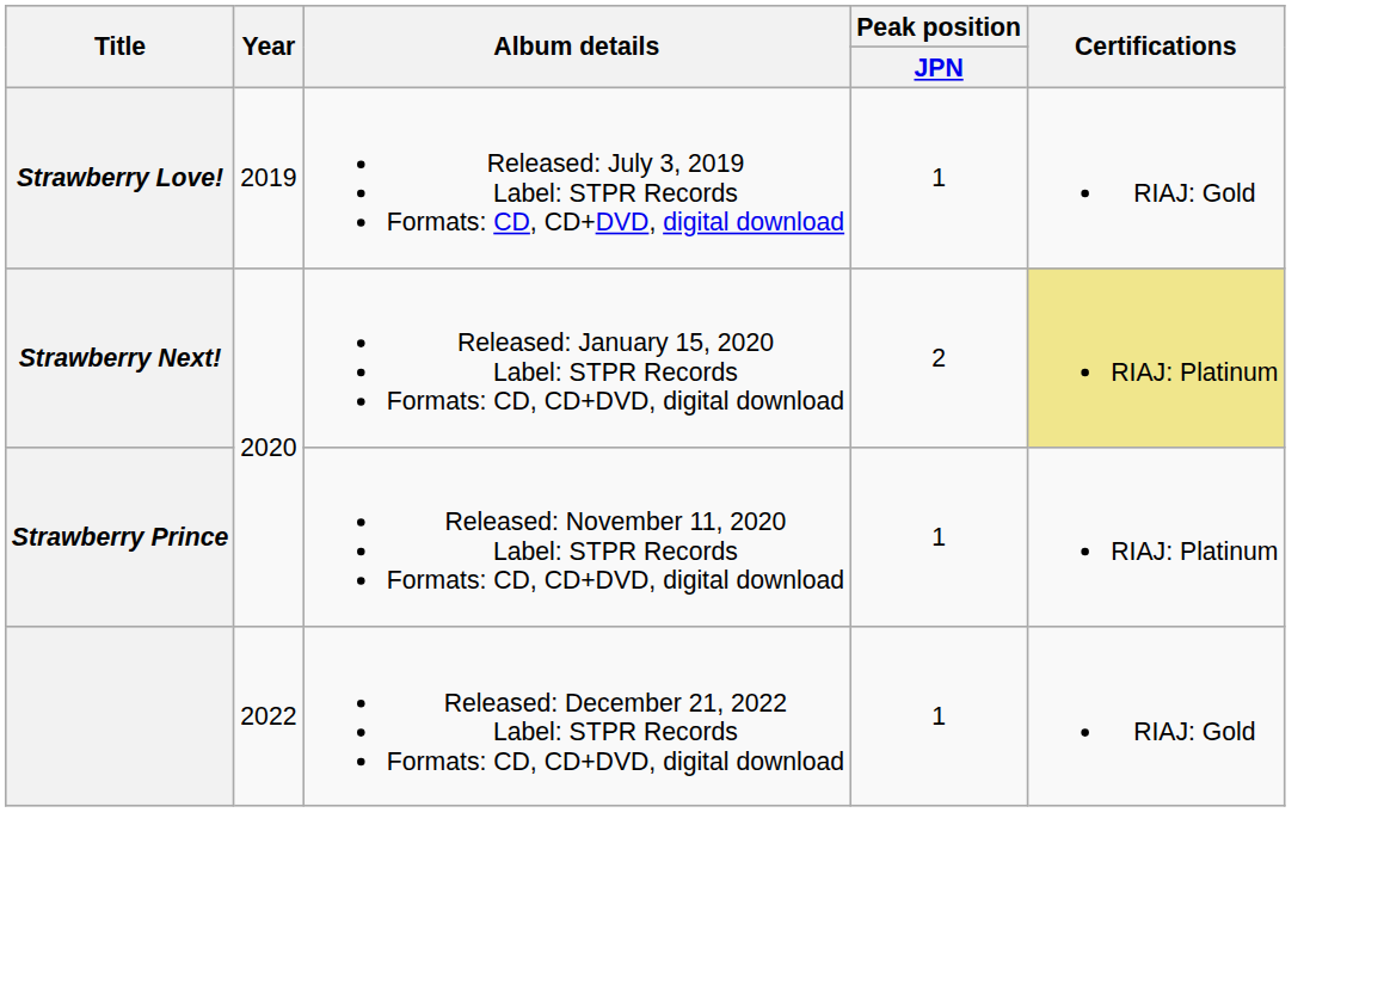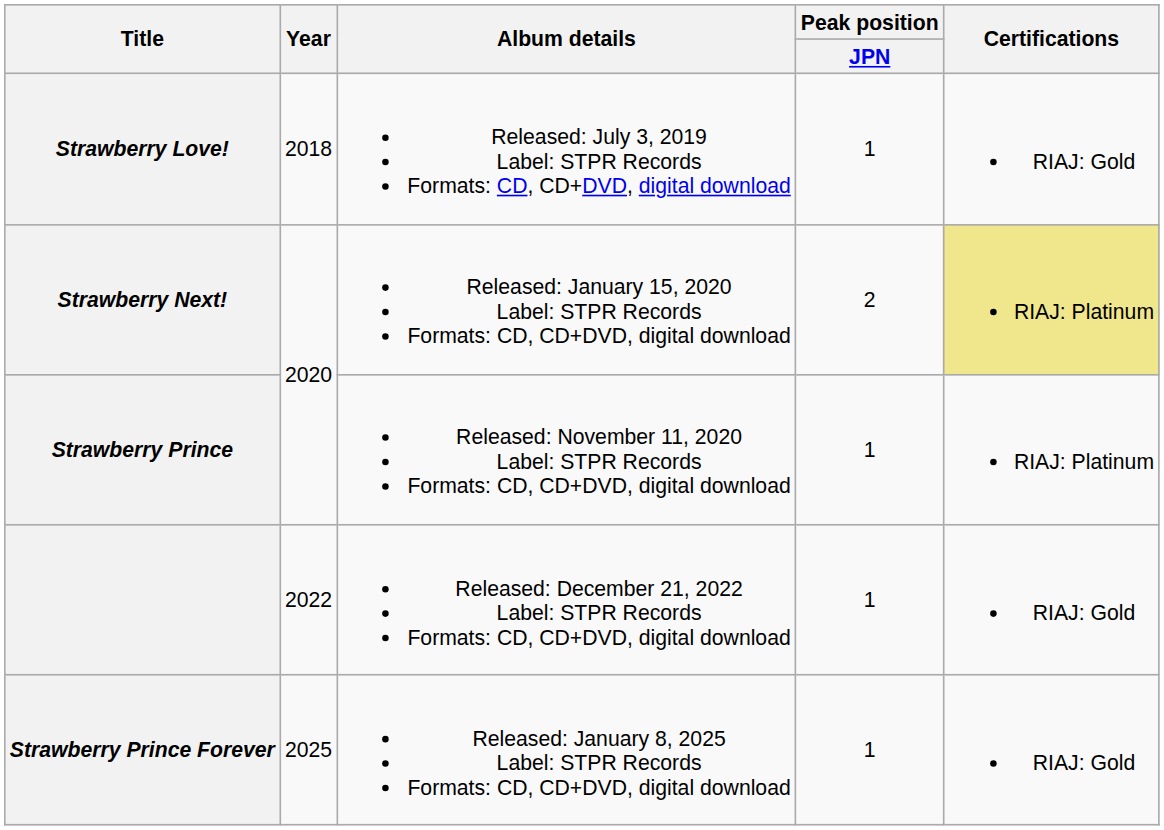 <table class="wikitable plainrowheaders" style="font-size:small; text-align:center">
 <tr>
 <th rowspan="2">Title</th>
 <th rowspan="2">Year</th>
 <th rowspan="2">Album details</th>
 <th colspan="1">Peak position</th>
 <th rowspan="2">Certifications</th>
 </tr>
 <tr>
 <th><a href='#'>JPN</a></th>
 </tr>
 <tr>
 <th scope="row"><em>Strawberry Love!</em></th>
-<td>2019</td>
+<td>2018</td>
 <td><br><ul><li>Released: July 3, 2019</li><li>Label: STPR Records</li><li>Formats: <a href='#'>CD</a>, CD+<a href='#'>DVD</a>, <a href='#'>digital download</a></li></ul></td>
 <td>1</td>
 <td><br><ul><li>RIAJ: Gold</li></ul></td>
 </tr>
 <tr>
 <th scope="row"><em>Strawberry Next!</em></th>
 <td rowspan="2">2020</td>
 <td><br><ul><li>Released: January 15, 2020</li><li>Label: STPR Records</li><li>Formats: CD, CD+DVD, digital download</li></ul></td>
 <td>2</td>
 <td style="background: khaki;"><br><ul><li>RIAJ: Platinum</li></ul></td>
 </tr>
 <tr>
 <th scope="row"><em>Strawberry Prince</em></th>
 <td><br><ul><li>Released: November 11, 2020</li><li>Label: STPR Records</li><li>Formats: CD, CD+DVD, digital download</li></ul></td>
 <td>1</td>
 <td><br><ul><li>RIAJ: Platinum</li></ul></td>
 </tr>
 <tr>
 <th scope="row"><em></em></th>
 <td>2022</td>
 <td><br><ul><li>Released: December 21, 2022</li><li>Label: STPR Records</li><li>Formats: CD, CD+DVD, digital download</li></ul></td>
 <td>1</td>
 <td><br><ul><li>RIAJ: Gold</li></ul></td>
 </tr>
+<tr>
+<th scope="row"><em>Strawberry Prince Forever</em></th>
+<td>2025</td>
+<td><br><ul><li>Released: January 8, 2025</li><li>Label: STPR Records</li><li>Formats: CD, CD+DVD, digital download</li></ul></td>
+<td>1</td>
+<td><br><ul><li>RIAJ: Gold</li></ul></td>
+</tr>
 </table>
